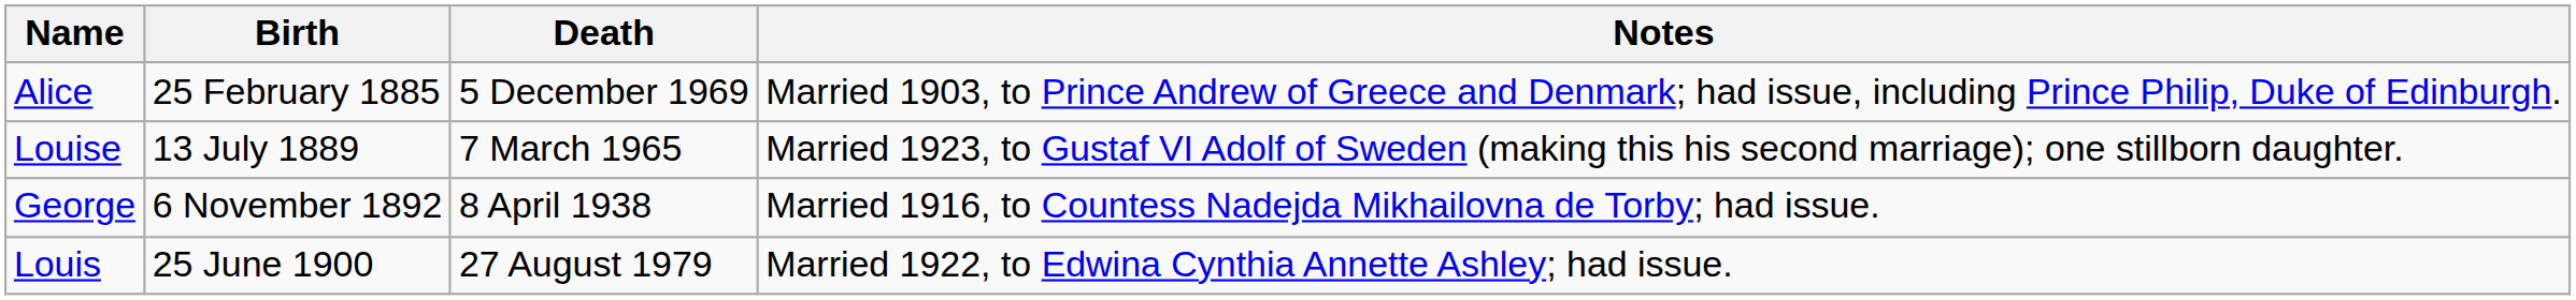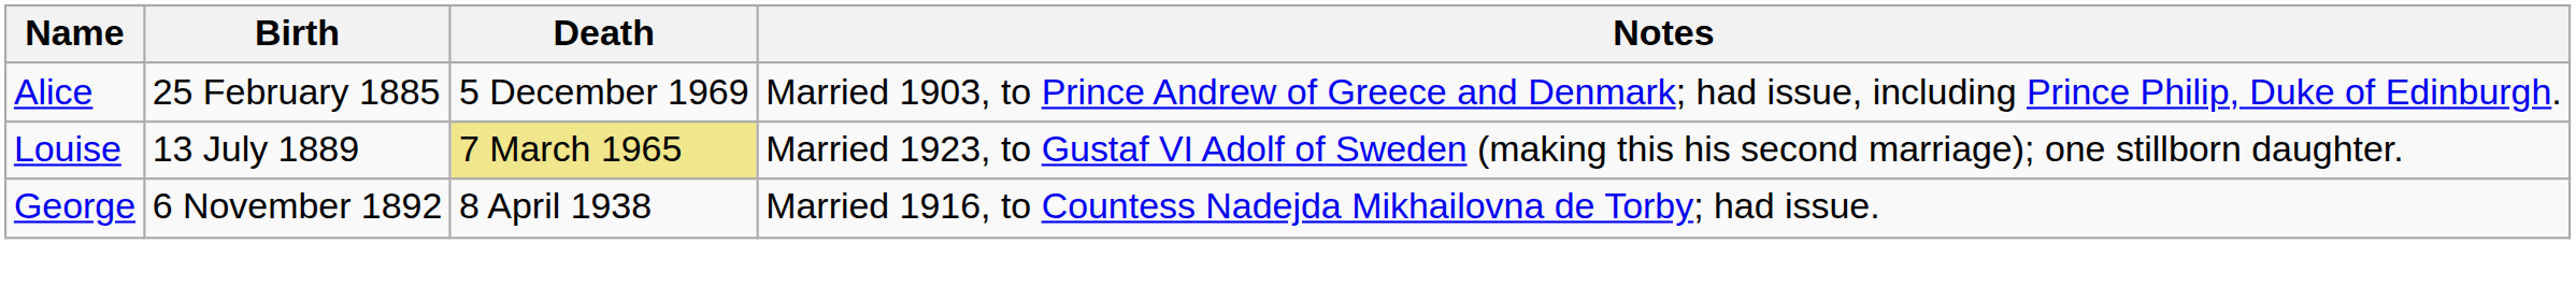 <table class="wikitable">
 <tr>
 <th>Name</th>
 <th>Birth</th>
 <th>Death</th>
 <th>Notes</th>
 </tr>
 <tr>
 <td><a href='#'>Alice</a></td>
 <td>25 February 1885</td>
 <td>5 December 1969</td>
 <td>Married 1903, to <a href='#'>Prince Andrew of Greece and Denmark</a>; had issue, including <a href='#'>Prince Philip, Duke of Edinburgh</a>.</td>
 </tr>
 <tr>
 <td><a href='#'>Louise</a></td>
 <td>13 July 1889</td>
-<td>7 March 1965</td>
+<td style="background: khaki;">7 March 1965</td>
 <td>Married 1923, to <a href='#'>Gustaf VI Adolf of Sweden</a> (making this his second marriage); one stillborn daughter.</td>
 </tr>
 <tr>
 <td><a href='#'>George</a></td>
 <td>6 November 1892</td>
 <td>8 April 1938</td>
 <td>Married 1916, to <a href='#'>Countess Nadejda Mikhailovna de Torby</a>; had issue.</td>
 </tr>
-<tr>
-<td><a href='#'>Louis</a></td>
-<td>25 June 1900</td>
-<td>27 August 1979</td>
-<td>Married 1922, to <a href='#'>Edwina Cynthia Annette Ashley</a>; had issue.</td>
-</tr>
 </table>
